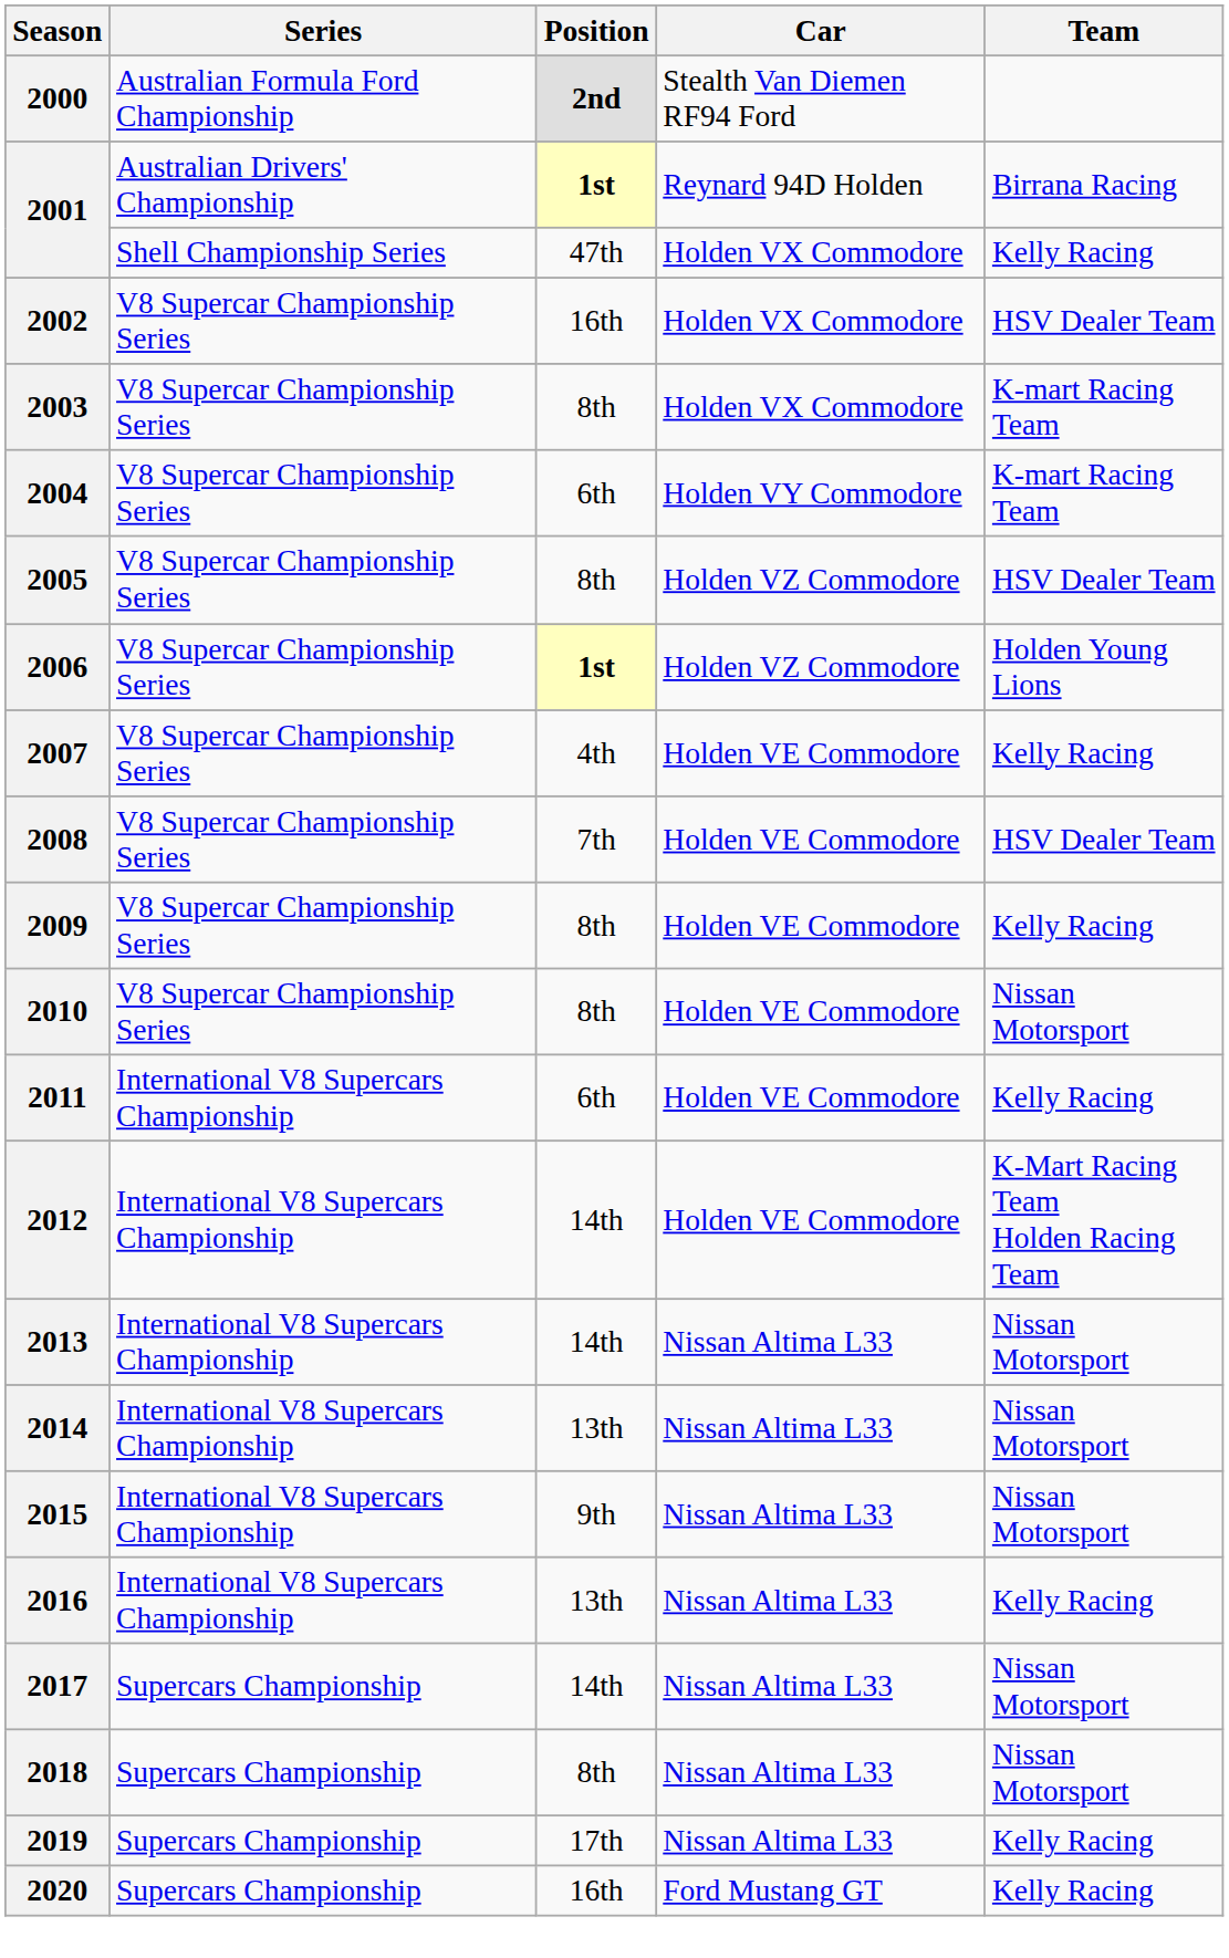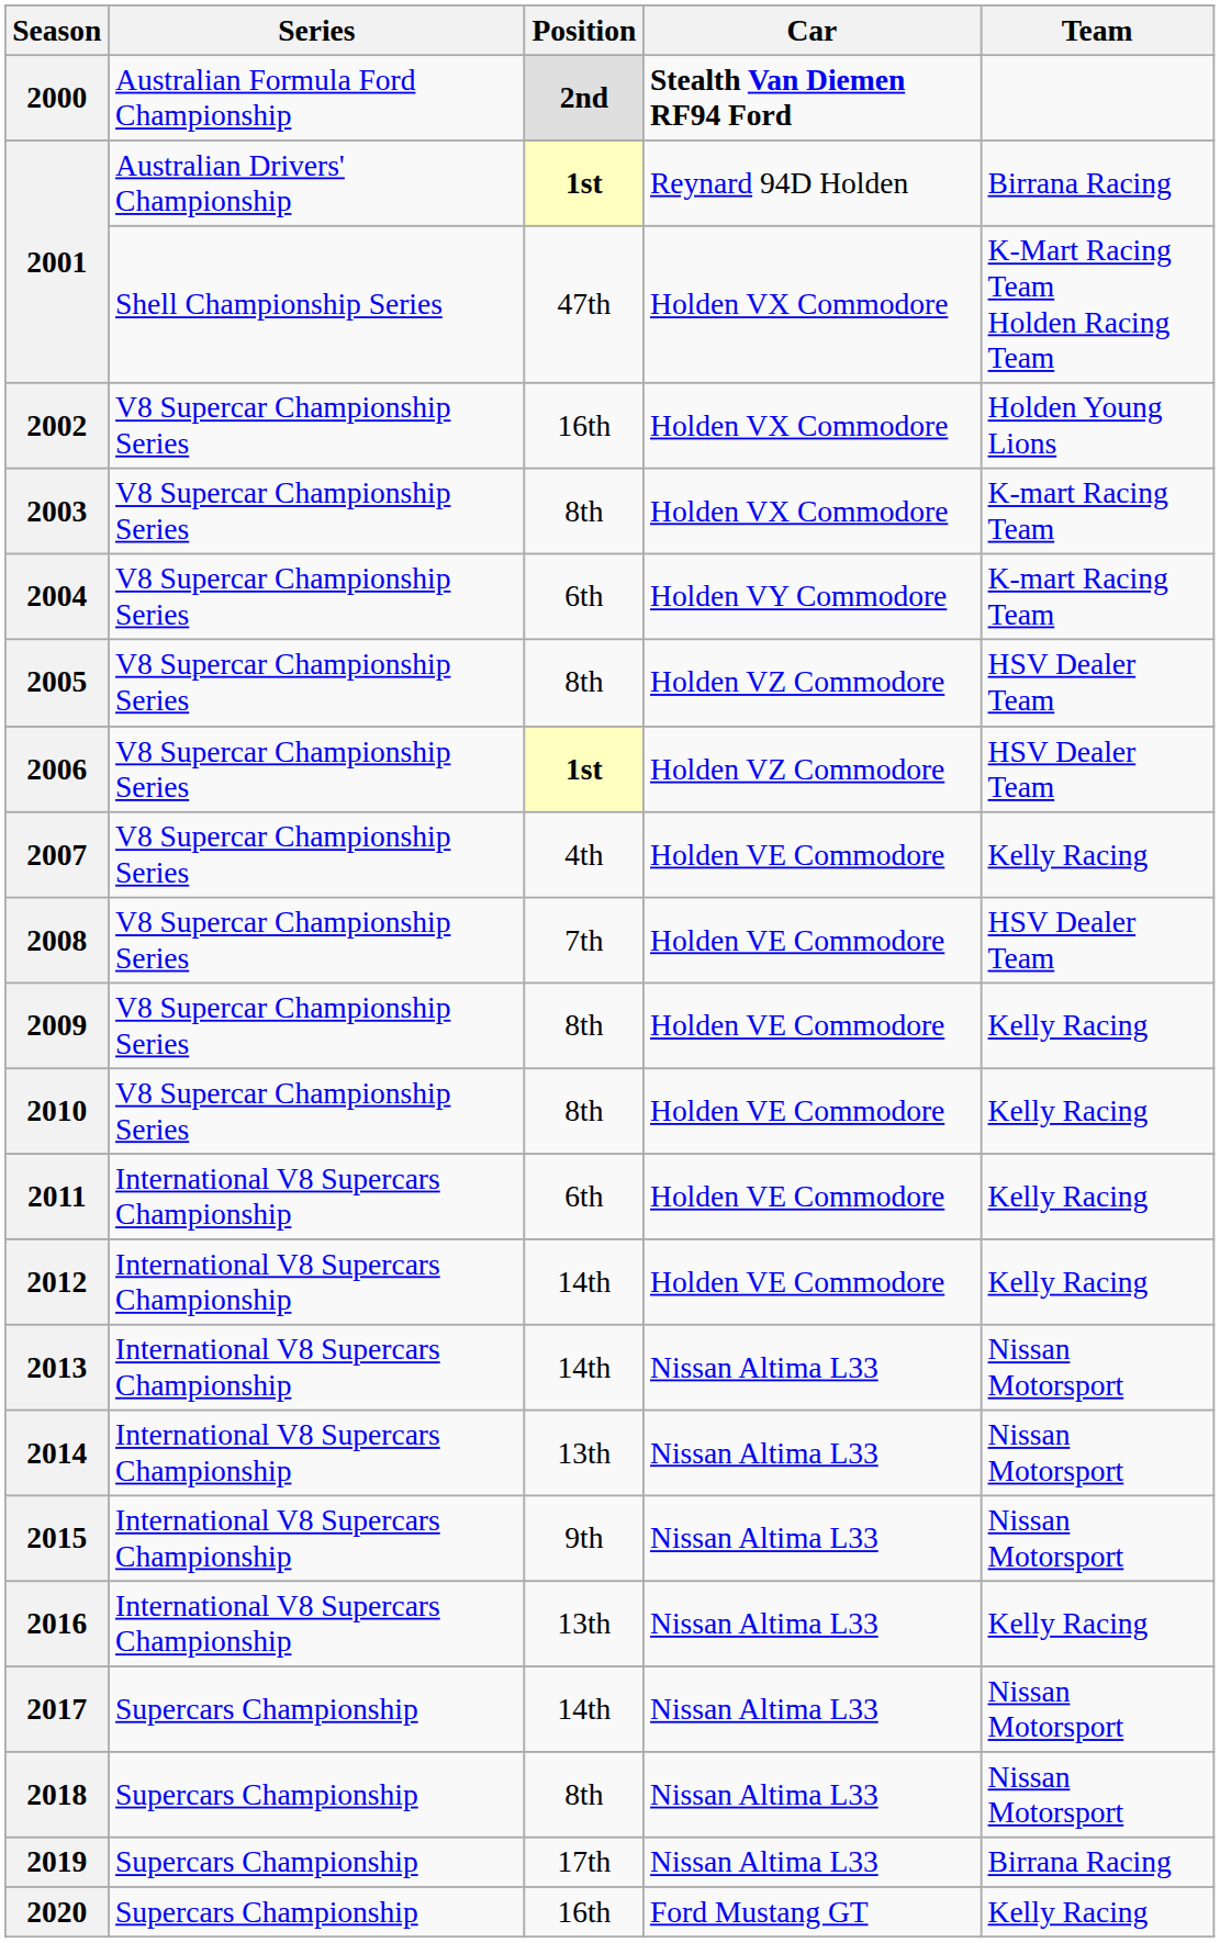 <table class="wikitable" style="font-size: 95%;">
 <tr>
 <th>Season</th>
 <th>Series</th>
 <th>Position</th>
 <th>Car</th>
 <th>Team</th>
 </tr>
 <tr>
 <th>2000</th>
 <td><a href='#'>Australian Formula Ford Championship</a></td>
 <td align="center" style="background: #dfdfdf"><strong>2nd</strong></td>
-<td>Stealth <a href='#'>Van Diemen</a> RF94 Ford</td>
+<td><strong>Stealth <a href='#'>Van Diemen</a> RF94 Ford</strong></td>
 <td></td>
 </tr>
 <tr>
 <th rowspan=2>2001</th>
 <td><a href='#'>Australian Drivers' Championship</a></td>
 <td align="center" style="background: #ffffbf"><strong>1st</strong></td>
 <td><a href='#'>Reynard</a> 94D Holden</td>
 <td><a href='#'>Birrana Racing</a></td>
 </tr>
 <tr>
 <td><a href='#'>Shell Championship Series</a></td>
 <td align="center">47th</td>
 <td><a href='#'>Holden VX Commodore</a></td>
-<td><a href='#'>Kelly Racing</a></td>
+<td><a href='#'>K-Mart Racing Team</a><br><a href='#'>Holden Racing Team</a></td>
 </tr>
 <tr>
 <th>2002</th>
 <td><a href='#'>V8 Supercar Championship Series</a></td>
 <td align="center">16th</td>
 <td><a href='#'>Holden VX Commodore</a></td>
-<td><a href='#'>HSV Dealer Team</a></td>
+<td><a href='#'>Holden Young Lions</a></td>
 </tr>
 <tr>
 <th>2003</th>
 <td><a href='#'>V8 Supercar Championship Series</a></td>
 <td align="center">8th</td>
 <td><a href='#'>Holden VX Commodore</a></td>
 <td><a href='#'>K-mart Racing Team</a></td>
 </tr>
 <tr>
 <th>2004</th>
 <td><a href='#'>V8 Supercar Championship Series</a></td>
 <td align="center">6th</td>
 <td><a href='#'>Holden VY Commodore</a></td>
 <td><a href='#'>K-mart Racing Team</a></td>
 </tr>
 <tr>
 <th>2005</th>
 <td><a href='#'>V8 Supercar Championship Series</a></td>
 <td align="center">8th</td>
 <td><a href='#'>Holden VZ Commodore</a></td>
 <td><a href='#'>HSV Dealer Team</a></td>
 </tr>
 <tr>
 <th>2006</th>
 <td><a href='#'>V8 Supercar Championship Series</a></td>
 <td align="center" style="background: #ffffbf"><strong>1st</strong></td>
 <td><a href='#'>Holden VZ Commodore</a></td>
-<td><a href='#'>Holden Young Lions</a></td>
+<td><a href='#'>HSV Dealer Team</a></td>
 </tr>
 <tr>
 <th>2007</th>
 <td><a href='#'>V8 Supercar Championship Series</a></td>
 <td align="center">4th</td>
 <td><a href='#'>Holden VE Commodore</a></td>
 <td><a href='#'>Kelly Racing</a></td>
 </tr>
 <tr>
 <th>2008</th>
 <td><a href='#'>V8 Supercar Championship Series</a></td>
 <td align="center">7th</td>
 <td><a href='#'>Holden VE Commodore</a></td>
 <td><a href='#'>HSV Dealer Team</a></td>
 </tr>
 <tr>
 <th>2009</th>
 <td><a href='#'>V8 Supercar Championship Series</a></td>
 <td align="center">8th</td>
 <td><a href='#'>Holden VE Commodore</a></td>
 <td><a href='#'>Kelly Racing</a></td>
 </tr>
 <tr>
 <th>2010</th>
 <td><a href='#'>V8 Supercar Championship Series</a></td>
 <td align="center">8th</td>
 <td><a href='#'>Holden VE Commodore</a></td>
-<td><a href='#'>Nissan Motorsport</a></td>
+<td><a href='#'>Kelly Racing</a></td>
 </tr>
 <tr>
 <th>2011</th>
 <td><a href='#'>International V8 Supercars Championship</a></td>
 <td align="center">6th</td>
 <td><a href='#'>Holden VE Commodore</a></td>
 <td><a href='#'>Kelly Racing</a></td>
 </tr>
 <tr>
 <th>2012</th>
 <td><a href='#'>International V8 Supercars Championship</a></td>
 <td align="center">14th</td>
 <td><a href='#'>Holden VE Commodore</a></td>
-<td><a href='#'>K-Mart Racing Team</a><br><a href='#'>Holden Racing Team</a></td>
+<td><a href='#'>Kelly Racing</a></td>
 </tr>
 <tr>
 <th>2013</th>
 <td><a href='#'>International V8 Supercars Championship</a></td>
 <td align="center">14th</td>
 <td><a href='#'>Nissan Altima L33</a></td>
 <td><a href='#'>Nissan Motorsport</a></td>
 </tr>
 <tr>
 <th>2014</th>
 <td><a href='#'>International V8 Supercars Championship</a></td>
 <td align="center">13th</td>
 <td><a href='#'>Nissan Altima L33</a></td>
 <td><a href='#'>Nissan Motorsport</a></td>
 </tr>
 <tr>
 <th>2015</th>
 <td><a href='#'>International V8 Supercars Championship</a></td>
 <td align="center">9th</td>
 <td><a href='#'>Nissan Altima L33</a></td>
 <td><a href='#'>Nissan Motorsport</a></td>
 </tr>
 <tr>
 <th>2016</th>
 <td><a href='#'>International V8 Supercars Championship</a></td>
 <td align="center">13th</td>
 <td><a href='#'>Nissan Altima L33</a></td>
 <td><a href='#'>Kelly Racing</a></td>
 </tr>
 <tr>
 <th>2017</th>
 <td><a href='#'>Supercars Championship</a></td>
 <td align="center">14th</td>
 <td><a href='#'>Nissan Altima L33</a></td>
 <td><a href='#'>Nissan Motorsport</a></td>
 </tr>
 <tr>
 <th>2018</th>
 <td><a href='#'>Supercars Championship</a></td>
 <td align="center">8th</td>
 <td><a href='#'>Nissan Altima L33</a></td>
 <td><a href='#'>Nissan Motorsport</a></td>
 </tr>
 <tr>
 <th>2019</th>
 <td><a href='#'>Supercars Championship</a></td>
 <td align="center">17th</td>
 <td><a href='#'>Nissan Altima L33</a></td>
-<td><a href='#'>Kelly Racing</a></td>
+<td><a href='#'>Birrana Racing</a></td>
 </tr>
 <tr>
 <th>2020</th>
 <td><a href='#'>Supercars Championship</a></td>
 <td align="center">16th</td>
 <td><a href='#'>Ford Mustang GT</a></td>
 <td><a href='#'>Kelly Racing</a></td>
 </tr>
 </table>
